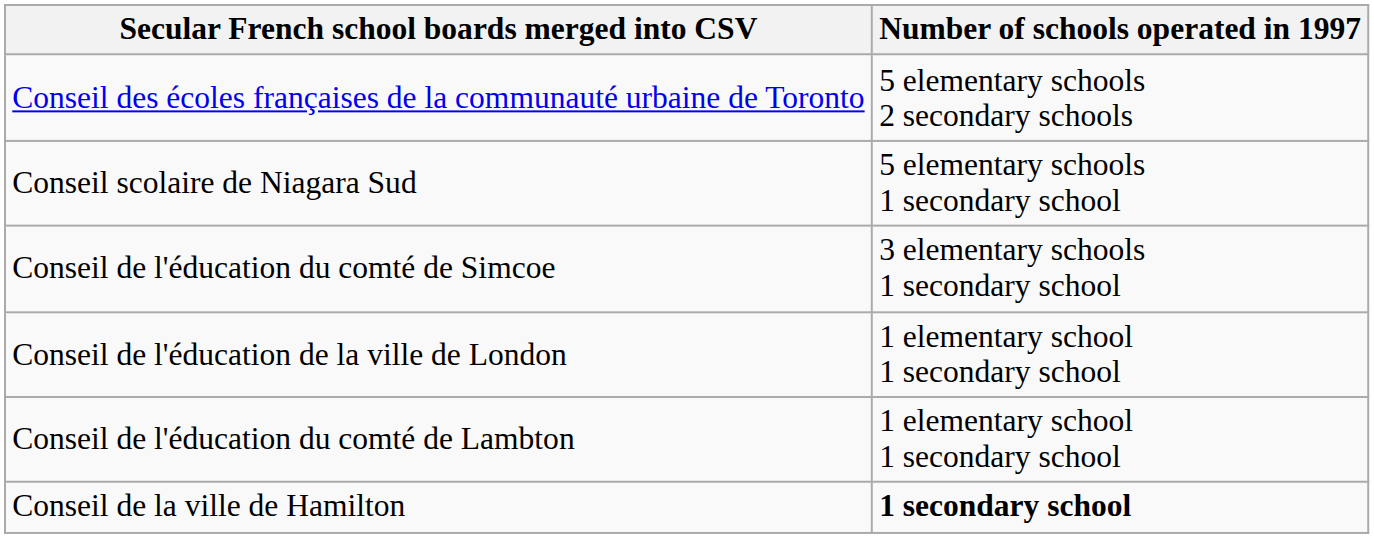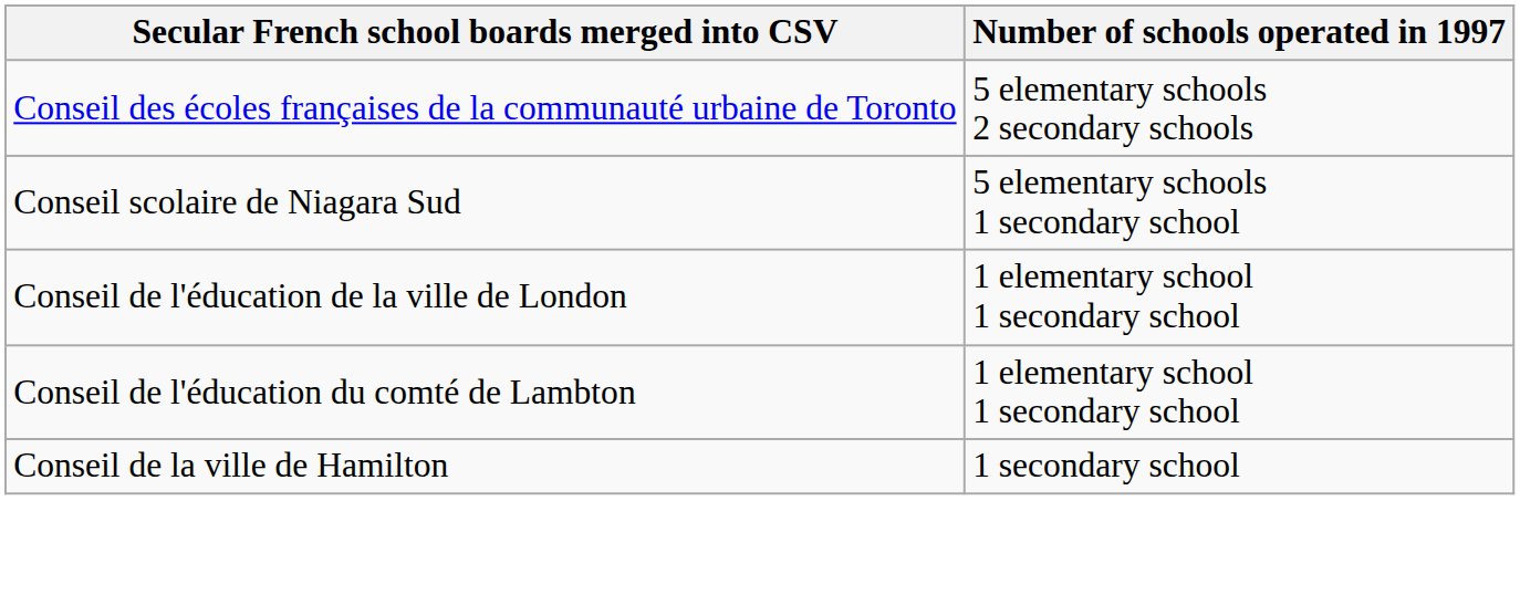 <table class="wikitable">
 <tr>
 <th>Secular French school boards merged into CSV</th>
 <th>Number of schools operated in 1997</th>
 </tr>
 <tr>
 <td><a href='#'>Conseil des écoles françaises de la communauté urbaine de Toronto</a></td>
 <td>5 elementary schools<br>2 secondary schools</td>
 </tr>
 <tr>
 <td>Conseil scolaire de Niagara Sud</td>
 <td>5 elementary schools<br>1 secondary school</td>
 </tr>
 <tr>
-<td>Conseil de l'éducation du comté de Simcoe</td>
-<td>3 elementary schools<br>1 secondary school</td>
-</tr>
-<tr>
 <td>Conseil de l'éducation de la ville de London</td>
 <td>1 elementary school<br>1 secondary school</td>
 </tr>
 <tr>
 <td>Conseil de l'éducation du comté de Lambton</td>
 <td>1 elementary school<br>1 secondary school</td>
 </tr>
 <tr>
 <td>Conseil de la ville de Hamilton</td>
-<td><strong>1 secondary school</strong></td>
+<td>1 secondary school</td>
 </tr>
 </table>
